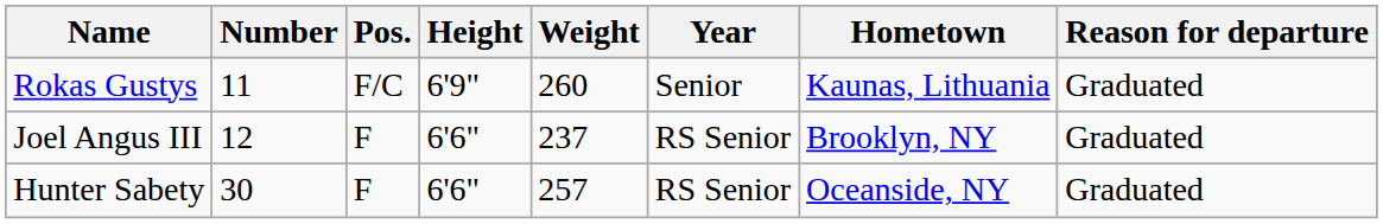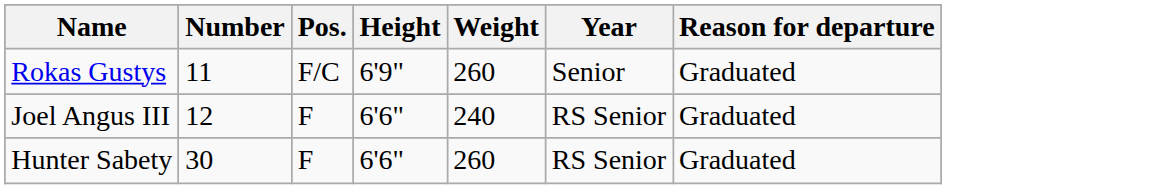 <table class="wikitable sortable" border="1">
 <tr>
 <th>Name</th>
 <th>Number</th>
 <th>Pos.</th>
 <th>Height</th>
 <th>Weight</th>
 <th>Year</th>
-<th>Hometown</th>
 <th class="unsortable">Reason for departure</th>
 </tr>
 <tr>
 <td><a href='#'>Rokas Gustys</a></td>
 <td>11</td>
 <td>F/C</td>
 <td>6'9"</td>
 <td>260</td>
 <td>Senior</td>
-<td><a href='#'>Kaunas, Lithuania</a></td>
 <td>Graduated</td>
 </tr>
 <tr>
 <td>Joel Angus III</td>
 <td>12</td>
 <td>F</td>
 <td>6'6"</td>
-<td>237</td>
+<td>240</td>
 <td>RS Senior</td>
-<td><a href='#'>Brooklyn, NY</a></td>
 <td>Graduated</td>
 </tr>
 <tr>
 <td>Hunter Sabety</td>
 <td>30</td>
 <td>F</td>
 <td>6'6"</td>
-<td>257</td>
+<td>260</td>
 <td>RS Senior</td>
-<td><a href='#'>Oceanside, NY</a></td>
 <td>Graduated</td>
 </tr>
 </table>
